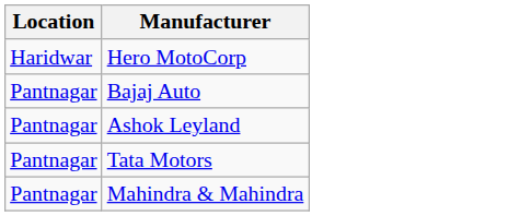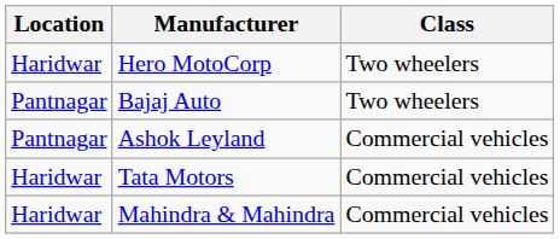 <table class="wikitable sortable" border="1">
 <tr>
 <th>Location</th>
 <th>Manufacturer</th>
+<th>Class</th>
 </tr>
 <tr>
 <td><a href='#'>Haridwar</a></td>
 <td><a href='#'>Hero MotoCorp</a></td>
+<td>Two wheelers</td>
 </tr>
 <tr>
 <td><a href='#'>Pantnagar</a></td>
 <td><a href='#'>Bajaj Auto</a></td>
+<td>Two wheelers</td>
 </tr>
 <tr>
 <td><a href='#'>Pantnagar</a></td>
 <td><a href='#'>Ashok Leyland</a></td>
+<td>Commercial vehicles</td>
 </tr>
 <tr>
-<td><a href='#'>Pantnagar</a></td>
+<td><a href='#'>Haridwar</a></td>
 <td><a href='#'>Tata Motors</a></td>
+<td>Commercial vehicles</td>
 </tr>
 <tr>
-<td><a href='#'>Pantnagar</a></td>
+<td><a href='#'>Haridwar</a></td>
 <td><a href='#'>Mahindra & Mahindra</a></td>
+<td>Commercial vehicles</td>
 </tr>
 </table>
